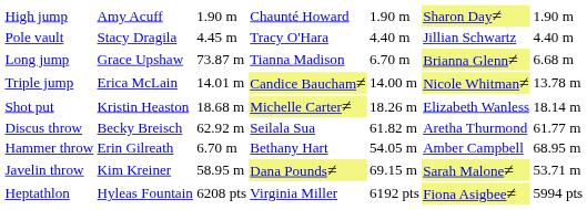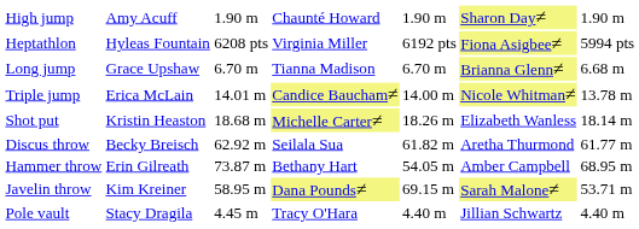 <table>
 <tr>
 <td><a href='#'>High jump</a></td>
 <td><a href='#'>Amy Acuff</a></td>
 <td>1.90 m</td>
 <td><a href='#'>Chaunté Howard</a></td>
 <td>1.90 m</td>
 <td bgcolor=#F3F781><a href='#'>Sharon Day</a><big>≠</big></td>
 <td>1.90 m</td>
 </tr>
 <tr>
-<td><a href='#'>Pole vault</a></td>
-<td><a href='#'>Stacy Dragila</a></td>
-<td>4.45 m</td>
-<td><a href='#'>Tracy O'Hara</a></td>
-<td>4.40 m</td>
-<td><a href='#'>Jillian Schwartz</a></td>
-<td>4.40 m</td>
+<td><a href='#'>Heptathlon</a></td>
+<td><a href='#'>Hyleas Fountain</a></td>
+<td>6208 pts</td>
+<td><a href='#'>Virginia Miller</a></td>
+<td>6192 pts</td>
+<td bgcolor=#F3F781><a href='#'>Fiona Asigbee</a><big>≠</big></td>
+<td>5994 pts</td>
 </tr>
 <tr>
 <td><a href='#'>Long jump</a></td>
 <td><a href='#'>Grace Upshaw</a></td>
-<td>73.87 m </td>
+<td>6.70 m</td>
 <td><a href='#'>Tianna Madison</a></td>
 <td>6.70 m</td>
 <td bgcolor=#F3F781><a href='#'>Brianna Glenn</a><big>≠</big></td>
 <td>6.68 m</td>
 </tr>
 <tr>
 <td><a href='#'>Triple jump</a></td>
 <td><a href='#'>Erica McLain</a></td>
 <td>14.01 m</td>
 <td bgcolor=#F3F781><a href='#'>Candice Baucham</a><big>≠</big></td>
 <td>14.00 m</td>
 <td bgcolor=#F3F781><a href='#'>Nicole Whitman</a><big>≠</big></td>
 <td>13.78 m</td>
 </tr>
 <tr>
 <td><a href='#'>Shot put</a></td>
 <td><a href='#'>Kristin Heaston</a></td>
 <td>18.68 m</td>
 <td bgcolor=#F3F781><a href='#'>Michelle Carter</a><big>≠</big></td>
 <td>18.26 m</td>
 <td><a href='#'>Elizabeth Wanless</a></td>
 <td>18.14 m</td>
 </tr>
 <tr>
 <td><a href='#'>Discus throw</a></td>
 <td><a href='#'>Becky Breisch</a></td>
 <td>62.92 m</td>
 <td><a href='#'>Seilala Sua</a></td>
 <td>61.82 m</td>
 <td><a href='#'>Aretha Thurmond</a></td>
 <td>61.77 m</td>
 </tr>
 <tr>
 <td><a href='#'>Hammer throw</a></td>
 <td><a href='#'>Erin Gilreath</a></td>
-<td>6.70 m</td>
+<td>73.87 m </td>
 <td><a href='#'>Bethany Hart</a></td>
 <td>54.05 m</td>
 <td><a href='#'>Amber Campbell</a></td>
 <td>68.95 m</td>
 </tr>
 <tr>
 <td><a href='#'>Javelin throw</a></td>
 <td><a href='#'>Kim Kreiner</a></td>
 <td>58.95 m</td>
 <td bgcolor=#F3F781><a href='#'>Dana Pounds</a><big>≠</big></td>
 <td>69.15 m</td>
 <td bgcolor=#F3F781><a href='#'>Sarah Malone</a><big>≠</big></td>
 <td>53.71 m</td>
 </tr>
 <tr>
-<td><a href='#'>Heptathlon</a></td>
-<td><a href='#'>Hyleas Fountain</a></td>
-<td>6208 pts</td>
-<td><a href='#'>Virginia Miller</a></td>
-<td>6192 pts</td>
-<td bgcolor=#F3F781><a href='#'>Fiona Asigbee</a><big>≠</big></td>
-<td>5994 pts</td>
+<td><a href='#'>Pole vault</a></td>
+<td><a href='#'>Stacy Dragila</a></td>
+<td>4.45 m</td>
+<td><a href='#'>Tracy O'Hara</a></td>
+<td>4.40 m</td>
+<td><a href='#'>Jillian Schwartz</a></td>
+<td>4.40 m</td>
 </tr>
 </table>
